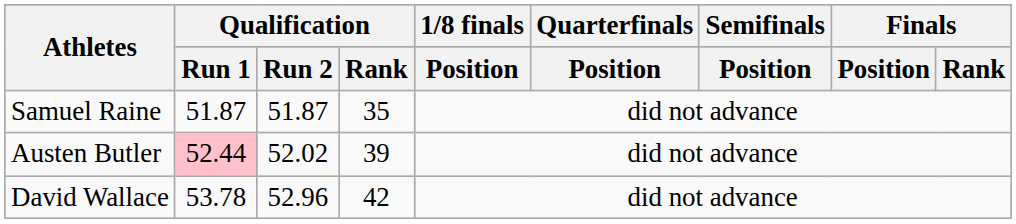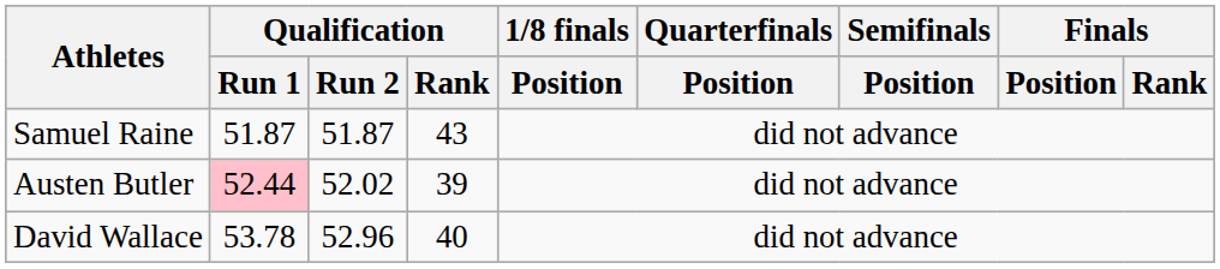 <table class="wikitable" border="1">
 <tr>
 <th rowspan=2>Athletes</th>
 <th colspan=3>Qualification</th>
 <th>1/8 finals</th>
 <th>Quarterfinals</th>
 <th>Semifinals</th>
 <th colspan=2>Finals</th>
 </tr>
 <tr>
 <th>Run 1</th>
 <th>Run 2</th>
 <th>Rank</th>
 <th>Position</th>
 <th>Position</th>
 <th>Position</th>
 <th>Position</th>
 <th>Rank</th>
 </tr>
 <tr align=center>
 <td align=left>Samuel Raine</td>
 <td>51.87</td>
 <td>51.87</td>
-<td>35</td>
+<td>43</td>
 <td colspan=5>did not advance</td>
 </tr>
 <tr align=center>
 <td align=left>Austen Butler</td>
 <td style="background: pink;">52.44</td>
 <td>52.02</td>
 <td>39</td>
 <td colspan=5>did not advance</td>
 </tr>
 <tr align=center>
 <td align=left>David Wallace</td>
 <td>53.78</td>
 <td>52.96</td>
-<td>42</td>
+<td>40</td>
 <td colspan=5>did not advance</td>
 </tr>
 </table>
